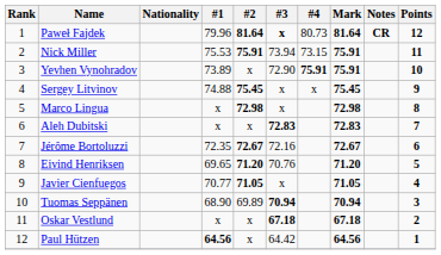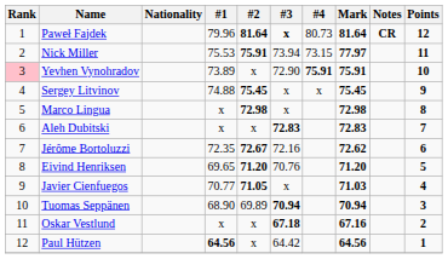 <table class="wikitable sortable" style="text-align:center">
 <tr>
 <th>Rank</th>
 <th>Name</th>
 <th>Nationality</th>
 <th>#1</th>
 <th>#2</th>
 <th>#3</th>
 <th>#4</th>
 <th>Mark</th>
 <th>Notes</th>
 <th>Points</th>
 </tr>
 <tr>
 <td>1</td>
 <td align=left><a href='#'>Paweł Fajdek</a></td>
 <td align=left></td>
 <td>79.96</td>
 <td><strong>81.64</strong></td>
 <td><strong>x</strong></td>
 <td>80.73</td>
 <td><strong>81.64</strong></td>
 <td><strong>CR </strong></td>
 <td><strong>12</strong></td>
 </tr>
 <tr>
 <td>2</td>
 <td align=left><a href='#'>Nick Miller</a></td>
 <td align=left></td>
 <td>75.53</td>
 <td><strong>75.91</strong></td>
 <td>73.94</td>
 <td>73.15</td>
-<td><strong>75.91</strong></td>
+<td><strong>77.97</strong></td>
 <td></td>
 <td><strong>11</strong></td>
 </tr>
 <tr>
-<td>3</td>
+<td style="background: pink;">3</td>
 <td align=left><a href='#'>Yevhen Vynohradov</a></td>
 <td align=left></td>
 <td>73.89</td>
 <td>x</td>
 <td>72.90</td>
 <td><strong>75.91</strong></td>
 <td><strong>75.91</strong></td>
 <td></td>
 <td><strong>10</strong></td>
 </tr>
 <tr>
 <td>4</td>
 <td align=left><a href='#'>Sergey Litvinov</a></td>
 <td align=left></td>
 <td>74.88</td>
 <td><strong>75.45</strong></td>
 <td>x</td>
 <td>x</td>
 <td><strong>75.45</strong></td>
 <td></td>
 <td><strong>9</strong></td>
 </tr>
 <tr>
 <td>5</td>
 <td align=left><a href='#'>Marco Lingua</a></td>
 <td align=left></td>
 <td>x</td>
 <td><strong>72.98</strong></td>
 <td>x</td>
 <td></td>
 <td><strong>72.98</strong></td>
 <td></td>
 <td><strong>8</strong></td>
 </tr>
 <tr>
 <td>6</td>
 <td align=left><a href='#'>Aleh Dubitski</a></td>
 <td align=left></td>
 <td>x</td>
 <td>x</td>
 <td><strong>72.83</strong></td>
 <td></td>
 <td><strong>72.83</strong></td>
 <td></td>
 <td><strong>7</strong></td>
 </tr>
 <tr>
 <td>7</td>
 <td align=left><a href='#'>Jérôme Bortoluzzi</a></td>
 <td align=left></td>
 <td>72.35</td>
 <td><strong>72.67</strong></td>
 <td>72.16</td>
 <td></td>
-<td><strong>72.67</strong></td>
+<td><strong>72.62</strong></td>
 <td></td>
 <td><strong>6</strong></td>
 </tr>
 <tr>
 <td>8</td>
 <td align=left><a href='#'>Eivind Henriksen</a></td>
 <td align=left></td>
 <td>69.65</td>
 <td><strong>71.20</strong></td>
 <td>70.76</td>
 <td></td>
 <td><strong>71.20</strong></td>
 <td></td>
 <td><strong>5</strong></td>
 </tr>
 <tr>
 <td>9</td>
 <td align=left><a href='#'>Javier Cienfuegos</a></td>
 <td align=left></td>
 <td>70.77</td>
 <td><strong>71.05</strong></td>
 <td>x</td>
 <td></td>
-<td><strong>71.05</strong></td>
+<td><strong>71.03</strong></td>
 <td></td>
 <td><strong>4</strong></td>
 </tr>
 <tr>
 <td>10</td>
 <td align=left><a href='#'>Tuomas Seppänen</a></td>
 <td align=left></td>
 <td>68.90</td>
 <td>69.89</td>
 <td><strong>70.94</strong></td>
 <td></td>
 <td><strong>70.94</strong></td>
 <td></td>
 <td><strong>3</strong></td>
 </tr>
 <tr>
 <td>11</td>
 <td align=left><a href='#'>Oskar Vestlund</a></td>
 <td align=left></td>
 <td>x</td>
 <td>x</td>
 <td><strong>67.18</strong></td>
 <td></td>
-<td><strong>67.18</strong></td>
+<td><strong>67.16</strong></td>
 <td></td>
 <td><strong>2</strong></td>
 </tr>
 <tr>
 <td>12</td>
 <td align=left><a href='#'>Paul Hützen</a></td>
 <td align=left></td>
 <td><strong>64.56</strong></td>
 <td>x</td>
 <td>64.42</td>
 <td></td>
 <td><strong>64.56</strong></td>
 <td></td>
 <td><strong>1</strong></td>
 </tr>
 <tr>
 </tr>
 </table>
